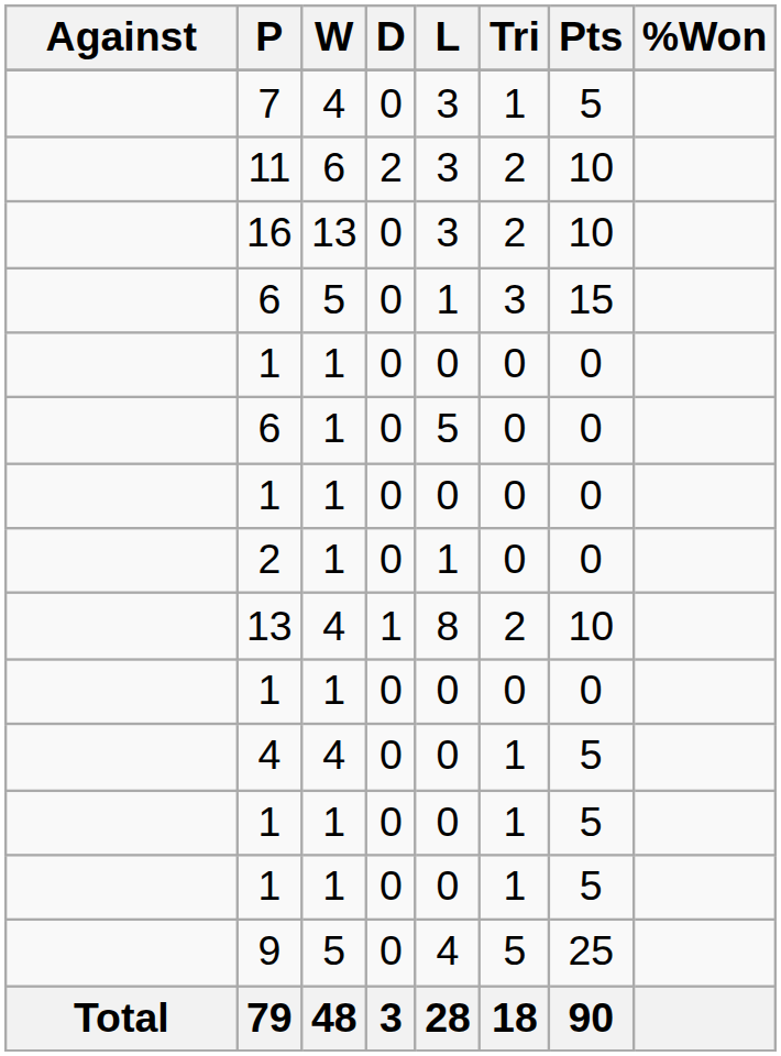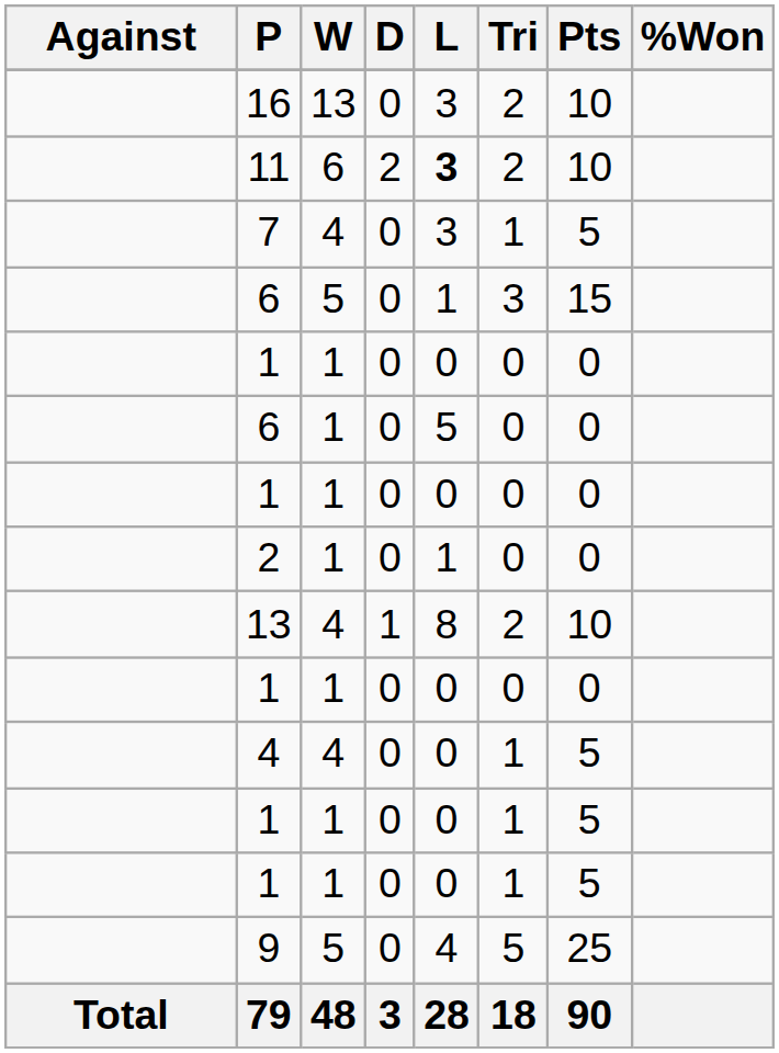 <table class="wikitable sortable"  style="text-align:center; font-size:100%;">
 <tr>
 <th style="width:30%;">Against</th>
 <th abbr="Played" style="width:15px;">P</th>
 <th abbr="Won" style="width:10px;">W</th>
 <th abbr="Drawn" style="width:10px;">D</th>
 <th abbr="Lost" style="width:10px;">L</th>
 <th abbr="Tries" style="width:15px;">Tri</th>
 <th abbr="Points" style="width:18px;">Pts</th>
 <th abbr="Won" style="width:18px;">%Won</th>
 </tr>
 <tr bgcolor="#d0ffd0" align="center">
 </tr>
 <tr>
 <td align="left"></td>
-<td>7</td>
-<td>4</td>
+<td>16</td>
+<td>13</td>
 <td>0</td>
 <td>3</td>
-<td>1</td>
-<td>5</td>
+<td>2</td>
+<td>10</td>
 <td></td>
 </tr>
 <tr>
 <td align="left"></td>
 <td>11</td>
 <td>6</td>
 <td>2</td>
-<td>3</td>
+<td><strong>3</strong></td>
 <td>2</td>
 <td>10</td>
 <td></td>
 </tr>
 <tr>
 <td align="left"></td>
-<td>16</td>
-<td>13</td>
+<td>7</td>
+<td>4</td>
 <td>0</td>
 <td>3</td>
-<td>2</td>
-<td>10</td>
+<td>1</td>
+<td>5</td>
 <td></td>
 </tr>
 <tr>
 <td align="left"></td>
 <td>6</td>
 <td>5</td>
 <td>0</td>
 <td>1</td>
 <td>3</td>
 <td>15</td>
 <td></td>
 </tr>
 <tr>
 <td align="left"></td>
 <td>1</td>
 <td>1</td>
 <td>0</td>
 <td>0</td>
 <td>0</td>
 <td>0</td>
 <td></td>
 </tr>
 <tr>
 <td align="left"></td>
 <td>6</td>
 <td>1</td>
 <td>0</td>
 <td>5</td>
 <td>0</td>
 <td>0</td>
 <td></td>
 </tr>
 <tr>
 <td align="left"></td>
 <td>1</td>
 <td>1</td>
 <td>0</td>
 <td>0</td>
 <td>0</td>
 <td>0</td>
 <td></td>
 </tr>
 <tr>
 <td align="left"></td>
 <td>2</td>
 <td>1</td>
 <td>0</td>
 <td>1</td>
 <td>0</td>
 <td>0</td>
 <td></td>
 </tr>
 <tr>
 <td align="left"></td>
 <td>13</td>
 <td>4</td>
 <td>1</td>
 <td>8</td>
 <td>2</td>
 <td>10</td>
 <td></td>
 </tr>
 <tr>
 <td align="left"></td>
 <td>1</td>
 <td>1</td>
 <td>0</td>
 <td>0</td>
 <td>0</td>
 <td>0</td>
 <td></td>
 </tr>
 <tr>
 <td align="left"></td>
 <td>4</td>
 <td>4</td>
 <td>0</td>
 <td>0</td>
 <td>1</td>
 <td>5</td>
 <td></td>
 </tr>
 <tr>
 <td align="left"></td>
 <td>1</td>
 <td>1</td>
 <td>0</td>
 <td>0</td>
 <td>1</td>
 <td>5</td>
 <td></td>
 </tr>
 <tr>
 <td align="left"></td>
 <td>1</td>
 <td>1</td>
 <td>0</td>
 <td>0</td>
 <td>1</td>
 <td>5</td>
 <td></td>
 </tr>
 <tr>
 <td align="left"></td>
 <td>9</td>
 <td>5</td>
 <td>0</td>
 <td>4</td>
 <td>5</td>
 <td>25</td>
 <td></td>
 </tr>
 <tr>
 <th>Total</th>
 <th>79</th>
 <th>48</th>
 <th>3</th>
 <th>28</th>
 <th>18</th>
 <th>90</th>
 <th></th>
 </tr>
 </table>
